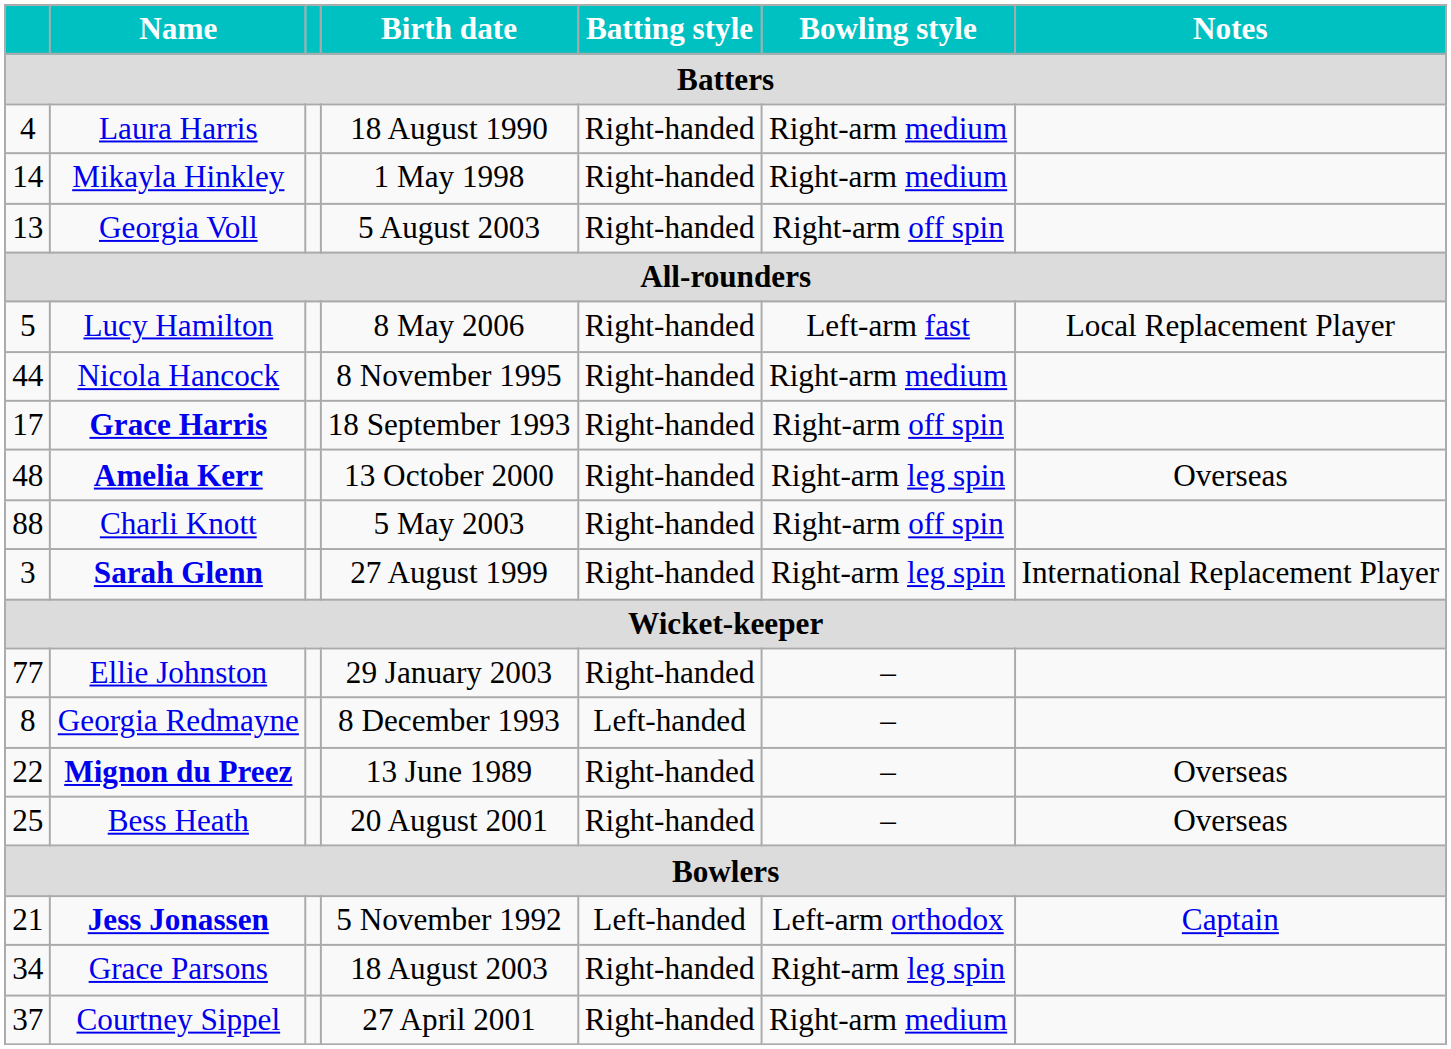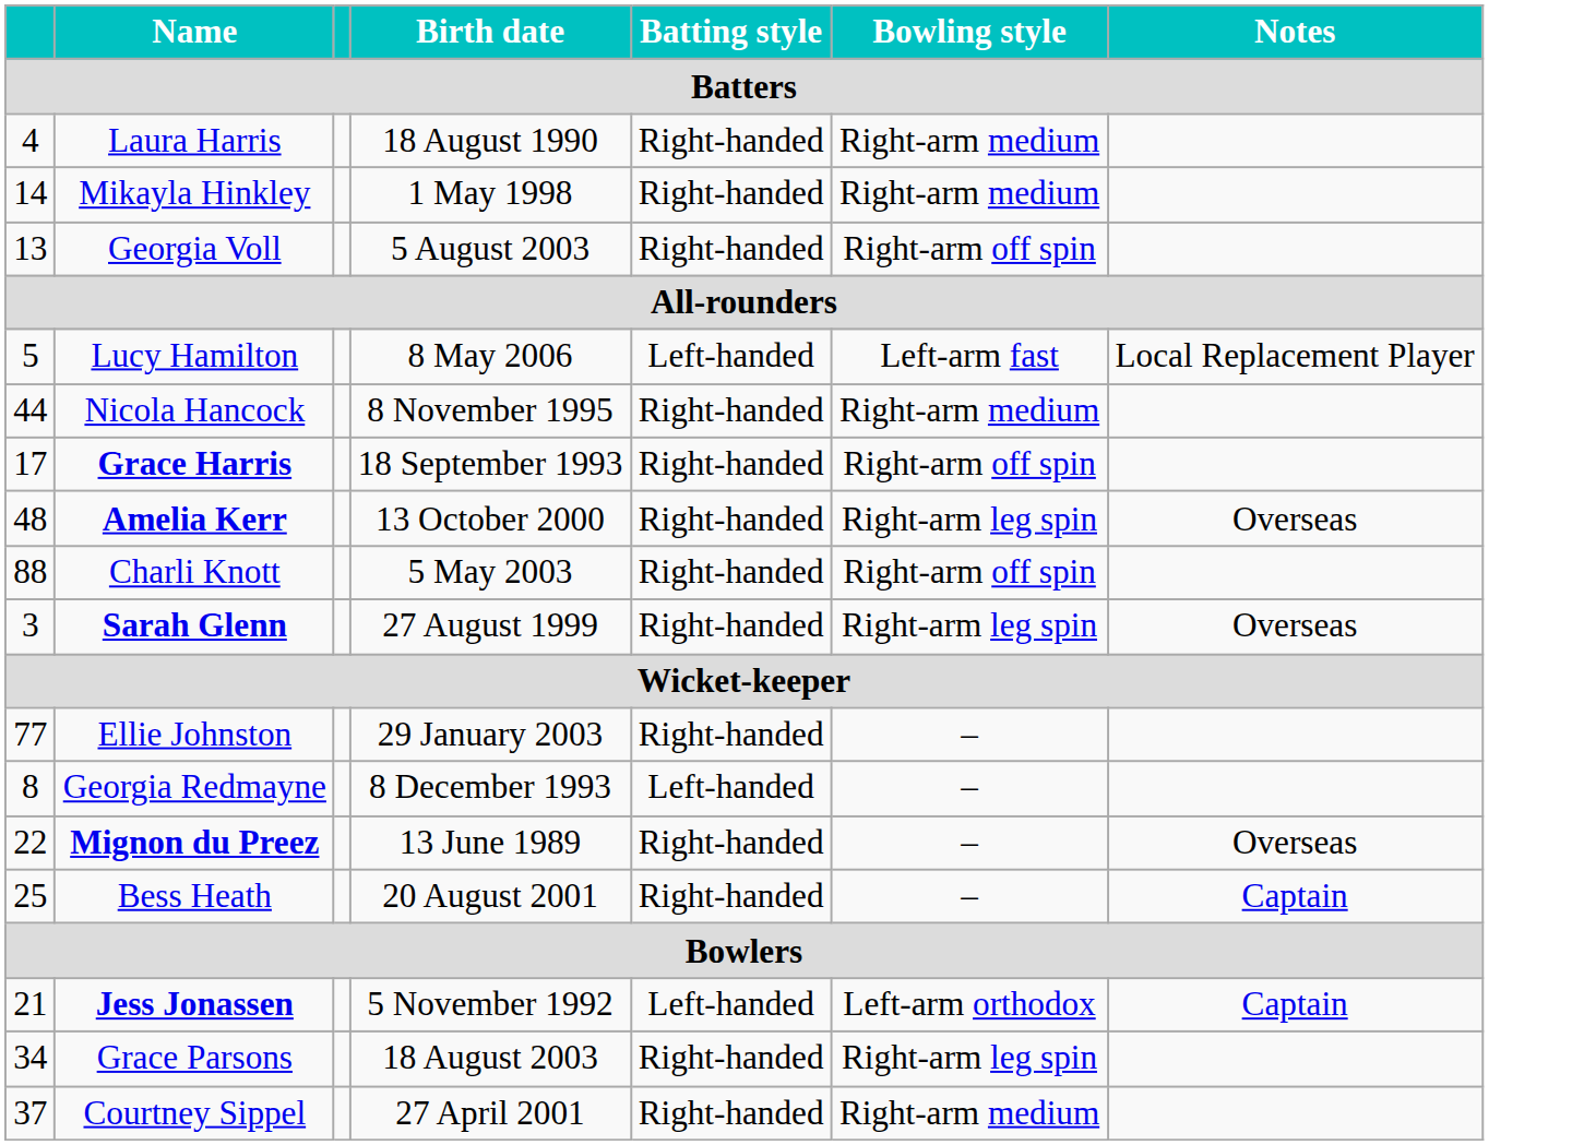 <table class="wikitable">
 <tr>
 <th style="background:#00C1C1; color:white"></th>
 <th style="background:#00C1C1; color:white">Name</th>
 <th style="background:#00C1C1; color:white"></th>
 <th style="background:#00C1C1; color:white">Birth date</th>
 <th style="background:#00C1C1; color:white">Batting style</th>
 <th style="background:#00C1C1; color:white">Bowling style</th>
 <th style="background:#00C1C1; color:white">Notes</th>
 </tr>
 <tr>
 <th colspan="7" align="center" style="background: #DCDCDC">Batters</th>
 </tr>
 <tr align="center">
 <td>4</td>
 <td><a href='#'>Laura Harris</a></td>
 <td></td>
 <td>18 August 1990</td>
 <td>Right-handed</td>
 <td>Right-arm <a href='#'>medium</a></td>
 <td></td>
 </tr>
 <tr align="center">
 <td>14</td>
 <td><a href='#'>Mikayla Hinkley</a></td>
 <td></td>
 <td>1 May 1998</td>
 <td>Right-handed</td>
 <td>Right-arm <a href='#'>medium</a></td>
 <td></td>
 </tr>
 <tr align="center">
 <td>13</td>
 <td><a href='#'>Georgia Voll</a></td>
 <td></td>
 <td>5 August 2003</td>
 <td>Right-handed</td>
 <td>Right-arm <a href='#'>off spin</a></td>
 <td></td>
 </tr>
 <tr>
 <th colspan="7" align="center" style="background: #DCDCDC">All-rounders</th>
 </tr>
 <tr align="center">
 <td>5</td>
 <td><a href='#'>Lucy Hamilton</a></td>
 <td></td>
 <td>8 May 2006</td>
-<td>Right-handed</td>
+<td>Left-handed</td>
 <td>Left-arm <a href='#'>fast</a></td>
 <td>Local Replacement Player</td>
 </tr>
 <tr align="center">
 <td>44</td>
 <td><a href='#'>Nicola Hancock</a></td>
 <td></td>
 <td>8 November 1995</td>
 <td>Right-handed</td>
 <td>Right-arm <a href='#'>medium</a></td>
 <td></td>
 </tr>
 <tr align="center">
 <td>17</td>
 <td><strong><a href='#'>Grace Harris</a></strong></td>
 <td></td>
 <td>18 September 1993</td>
 <td>Right-handed</td>
 <td>Right-arm <a href='#'>off spin</a></td>
 <td></td>
 </tr>
 <tr align="center">
 <td>48</td>
 <td><strong><a href='#'>Amelia Kerr</a></strong></td>
 <td></td>
 <td>13 October 2000</td>
 <td>Right-handed</td>
 <td>Right-arm <a href='#'>leg spin</a></td>
 <td>Overseas</td>
 </tr>
 <tr align="center">
 <td>88</td>
 <td><a href='#'>Charli Knott</a></td>
 <td></td>
 <td>5 May 2003</td>
 <td>Right-handed</td>
 <td>Right-arm <a href='#'>off spin</a></td>
 <td></td>
 </tr>
 <tr align="center">
 <td>3</td>
 <td><strong><a href='#'>Sarah Glenn</a></strong></td>
 <td></td>
 <td>27 August 1999</td>
 <td>Right-handed</td>
 <td>Right-arm <a href='#'>leg spin</a></td>
-<td>International Replacement Player</td>
+<td>Overseas</td>
 </tr>
 <tr>
 <th colspan="7" align="center" style="background: #DCDCDC">Wicket-keeper</th>
 </tr>
 <tr align="center">
 <td>77</td>
 <td><a href='#'>Ellie Johnston</a></td>
 <td></td>
 <td>29 January 2003</td>
 <td>Right-handed</td>
 <td>–</td>
 <td></td>
 </tr>
 <tr align="center">
 <td>8</td>
 <td><a href='#'>Georgia Redmayne</a></td>
 <td></td>
 <td>8 December 1993</td>
 <td>Left-handed</td>
 <td>–</td>
 <td></td>
 </tr>
 <tr align="center">
 <td>22</td>
 <td><strong><a href='#'>Mignon du Preez</a></strong></td>
 <td></td>
 <td>13 June 1989</td>
 <td>Right-handed</td>
 <td>–</td>
 <td>Overseas</td>
 </tr>
 <tr align="center">
 <td>25</td>
 <td><a href='#'>Bess Heath</a></td>
 <td></td>
 <td>20 August 2001</td>
 <td>Right-handed</td>
 <td>–</td>
-<td>Overseas</td>
+<td><a href='#'>Captain</a></td>
 </tr>
 <tr>
 <th colspan="7" align="center" style="background: #DCDCDC">Bowlers</th>
 </tr>
 <tr align="center">
 <td>21</td>
 <td><strong><a href='#'>Jess Jonassen</a></strong></td>
 <td></td>
 <td>5 November 1992</td>
 <td>Left-handed</td>
 <td>Left-arm <a href='#'>orthodox</a></td>
 <td><a href='#'>Captain</a></td>
 </tr>
 <tr align="center">
 <td>34</td>
 <td><a href='#'>Grace Parsons</a></td>
 <td></td>
 <td>18 August 2003</td>
 <td>Right-handed</td>
 <td>Right-arm <a href='#'>leg spin</a></td>
 <td></td>
 </tr>
 <tr align="center">
 <td>37</td>
 <td><a href='#'>Courtney Sippel</a></td>
 <td></td>
 <td>27 April 2001</td>
 <td>Right-handed</td>
 <td>Right-arm <a href='#'>medium</a></td>
 <td></td>
 </tr>
 </table>
